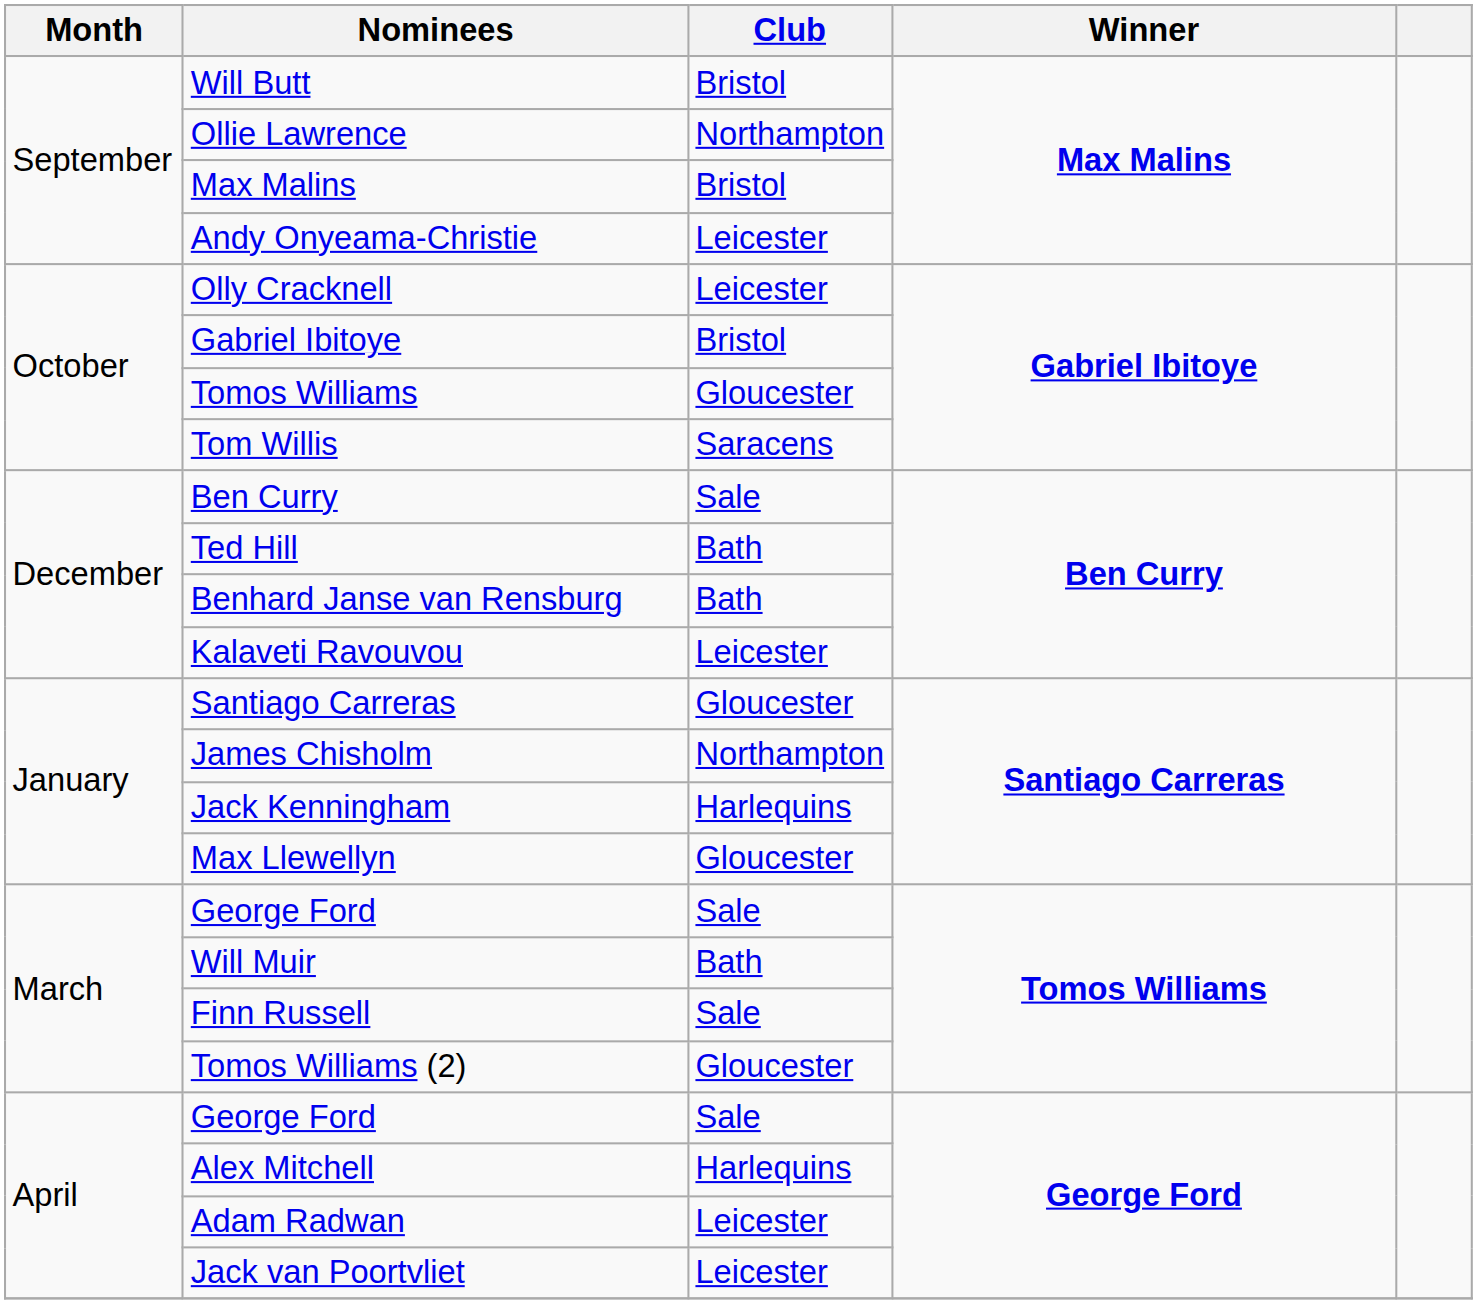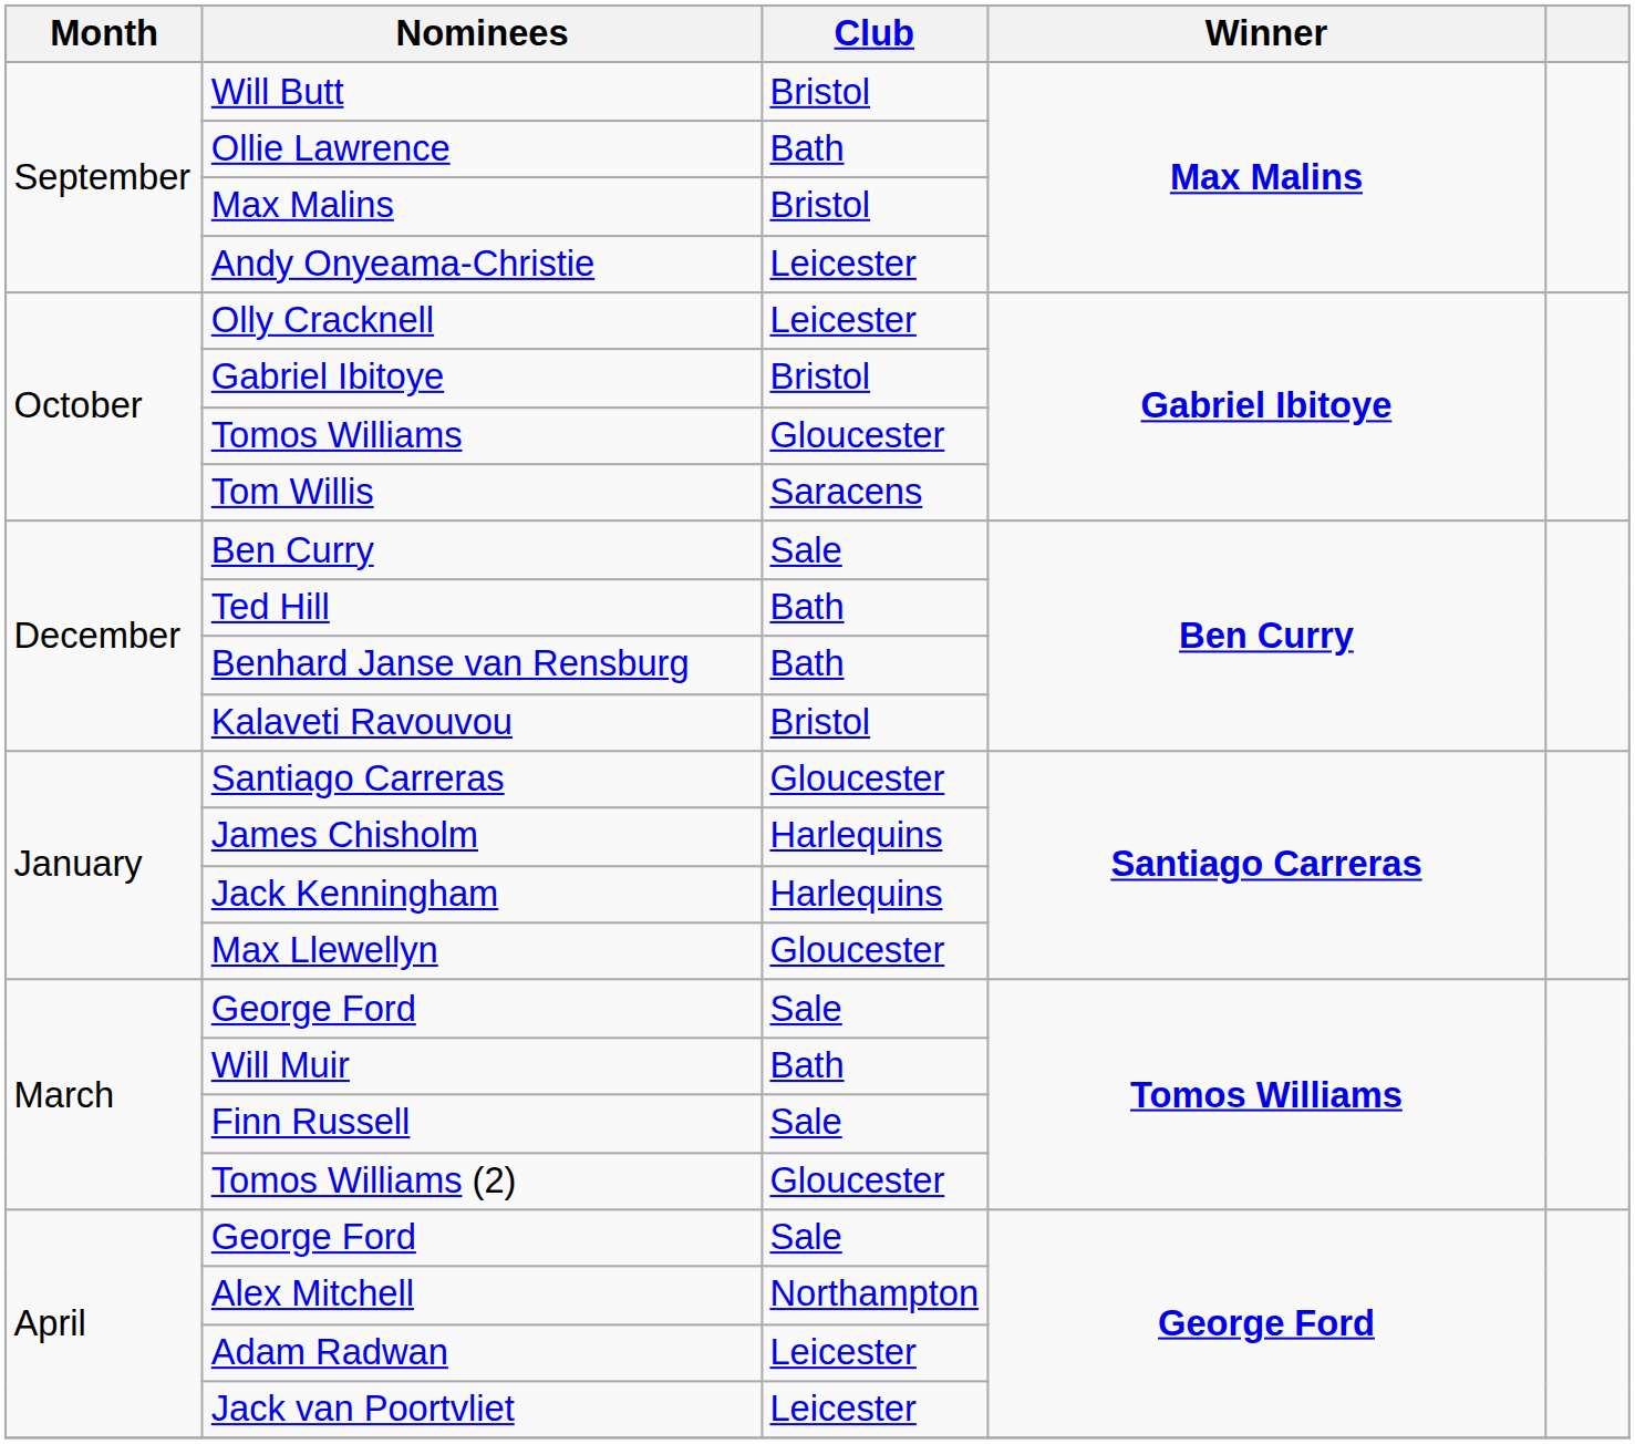 <table class="wikitable">
 <tr>
 <th width=80>Month</th>
 <th width=240>Nominees</th>
 <th width=90><a href='#'>Club</a></th>
 <th width=240>Winner</th>
 <th width=30></th>
 </tr>
 <tr>
 <td rowspan="4">September</td>
 <td> <a href='#'>Will Butt</a></td>
 <td><a href='#'>Bristol</a></td>
 <td rowspan="4" align=center> <strong><a href='#'>Max Malins</a></strong></td>
 <td rowspan="4" align=center><br></td>
 </tr>
 <tr>
 <td> <a href='#'>Ollie Lawrence</a></td>
-<td><a href='#'>Northampton</a></td>
+<td><a href='#'>Bath</a></td>
 </tr>
 <tr>
 <td> <a href='#'>Max Malins</a></td>
 <td><a href='#'>Bristol</a></td>
 </tr>
 <tr>
 <td> <a href='#'>Andy Onyeama-Christie</a></td>
 <td><a href='#'>Leicester</a></td>
 </tr>
 <tr>
 <td rowspan="4">October</td>
 <td> <a href='#'>Olly Cracknell</a></td>
 <td><a href='#'>Leicester</a></td>
 <td rowspan="4" align=center> <strong><a href='#'>Gabriel Ibitoye</a></strong></td>
 <td rowspan="4" align=center><br></td>
 </tr>
 <tr>
 <td> <a href='#'>Gabriel Ibitoye</a></td>
 <td><a href='#'>Bristol</a></td>
 </tr>
 <tr>
 <td> <a href='#'>Tomos Williams</a></td>
 <td><a href='#'>Gloucester</a></td>
 </tr>
 <tr>
 <td> <a href='#'>Tom Willis</a></td>
 <td><a href='#'>Saracens</a></td>
 </tr>
 <tr>
 <td rowspan="4">December</td>
 <td> <a href='#'>Ben Curry</a></td>
 <td><a href='#'>Sale</a></td>
 <td rowspan="4" align=center> <strong><a href='#'>Ben Curry</a></strong></td>
 <td rowspan="4" align=center><br></td>
 </tr>
 <tr>
 <td> <a href='#'>Ted Hill</a></td>
 <td><a href='#'>Bath</a></td>
 </tr>
 <tr>
 <td> <a href='#'>Benhard Janse van Rensburg</a></td>
 <td><a href='#'>Bath</a></td>
 </tr>
 <tr>
 <td> <a href='#'>Kalaveti Ravouvou</a></td>
-<td><a href='#'>Leicester</a></td>
+<td><a href='#'>Bristol</a></td>
 </tr>
 <tr>
 <td rowspan="4">January</td>
 <td> <a href='#'>Santiago Carreras</a></td>
 <td><a href='#'>Gloucester</a></td>
 <td rowspan="4" align=center> <strong><a href='#'>Santiago Carreras</a></strong></td>
 <td rowspan="4" align=center><br></td>
 </tr>
 <tr>
 <td> <a href='#'>James Chisholm</a></td>
-<td><a href='#'>Northampton</a></td>
+<td><a href='#'>Harlequins</a></td>
 </tr>
 <tr>
 <td> <a href='#'>Jack Kenningham</a></td>
 <td><a href='#'>Harlequins</a></td>
 </tr>
 <tr>
 <td> <a href='#'>Max Llewellyn</a></td>
 <td><a href='#'>Gloucester</a></td>
 </tr>
 <tr>
 <td rowspan="4">March</td>
 <td> <a href='#'>George Ford</a></td>
 <td><a href='#'>Sale</a></td>
 <td rowspan="4" align=center> <strong><a href='#'>Tomos Williams</a></strong></td>
 <td rowspan="4" align=center><br></td>
 </tr>
 <tr>
 <td> <a href='#'>Will Muir</a></td>
 <td><a href='#'>Bath</a></td>
 </tr>
 <tr>
 <td> <a href='#'>Finn Russell</a></td>
 <td><a href='#'>Sale</a></td>
 </tr>
 <tr>
 <td> <a href='#'>Tomos Williams</a> (2)</td>
 <td><a href='#'>Gloucester</a></td>
 </tr>
 <tr>
 <td rowspan="4">April</td>
 <td> <a href='#'>George Ford</a></td>
 <td><a href='#'>Sale</a></td>
 <td rowspan="4" align=center> <a href='#'><strong>George Ford</strong></a></td>
 <td rowspan="4" align=center></td>
 </tr>
 <tr>
 <td> <a href='#'>Alex Mitchell</a></td>
-<td><a href='#'>Harlequins</a></td>
+<td><a href='#'>Northampton</a></td>
 </tr>
 <tr>
 <td> <a href='#'>Adam Radwan</a></td>
 <td><a href='#'>Leicester</a></td>
 </tr>
 <tr>
 <td> <a href='#'>Jack van Poortvliet</a></td>
 <td><a href='#'>Leicester</a></td>
 </tr>
 <tr>
 </tr>
 </table>
